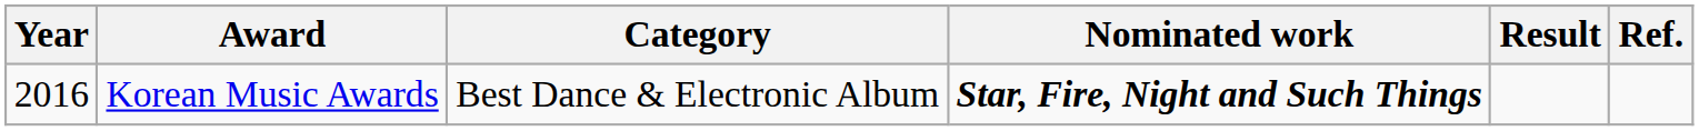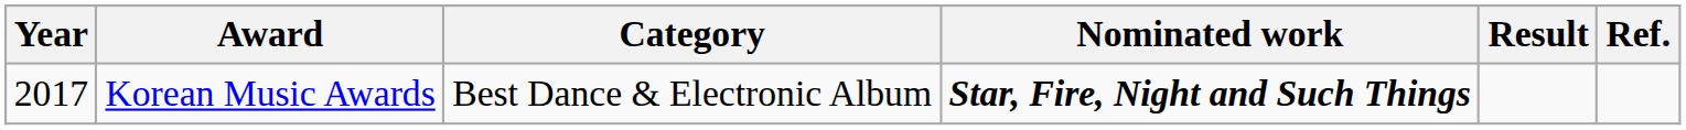 <table class="wikitable plainrowheaders" style="text-align:center;">
 <tr>
 <th>Year</th>
 <th>Award</th>
 <th>Category</th>
 <th>Nominated work</th>
 <th>Result</th>
 <th>Ref.</th>
 </tr>
 <tr>
-<td>2016</td>
+<td>2017</td>
 <td><a href='#'>Korean Music Awards</a></td>
 <td>Best Dance & Electronic Album</td>
 <td><strong><em>Star, Fire, Night and Such Things</em></strong></td>
 <td></td>
 <td></td>
 </tr>
 </table>
